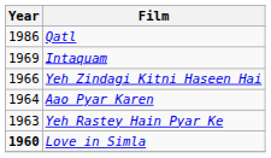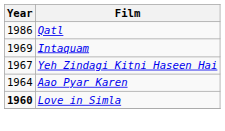 <table class="wikitable sortable">
 <tr>
 <th>Year</th>
 <th>Film</th>
 </tr>
 <tr>
 <td>1986</td>
 <td><em><a href='#'>Qatl</a></em></td>
 </tr>
 <tr>
 <td>1969</td>
 <td><em><a href='#'>Intaquam</a></em></td>
 </tr>
 <tr>
-<td>1966</td>
+<td>1967</td>
 <td><em><a href='#'>Yeh Zindagi Kitni Haseen Hai</a></em></td>
 </tr>
 <tr>
 <td>1964</td>
 <td><em><a href='#'>Aao Pyar Karen</a></em></td>
-</tr>
-<tr>
-<td>1963</td>
-<td><em><a href='#'>Yeh Rastey Hain Pyar Ke</a></em></td>
 </tr>
 <tr>
 <td><strong>1960</strong></td>
 <td><em><a href='#'>Love in Simla</a></em></td>
 </tr>
 <tr>
 </tr>
 </table>
